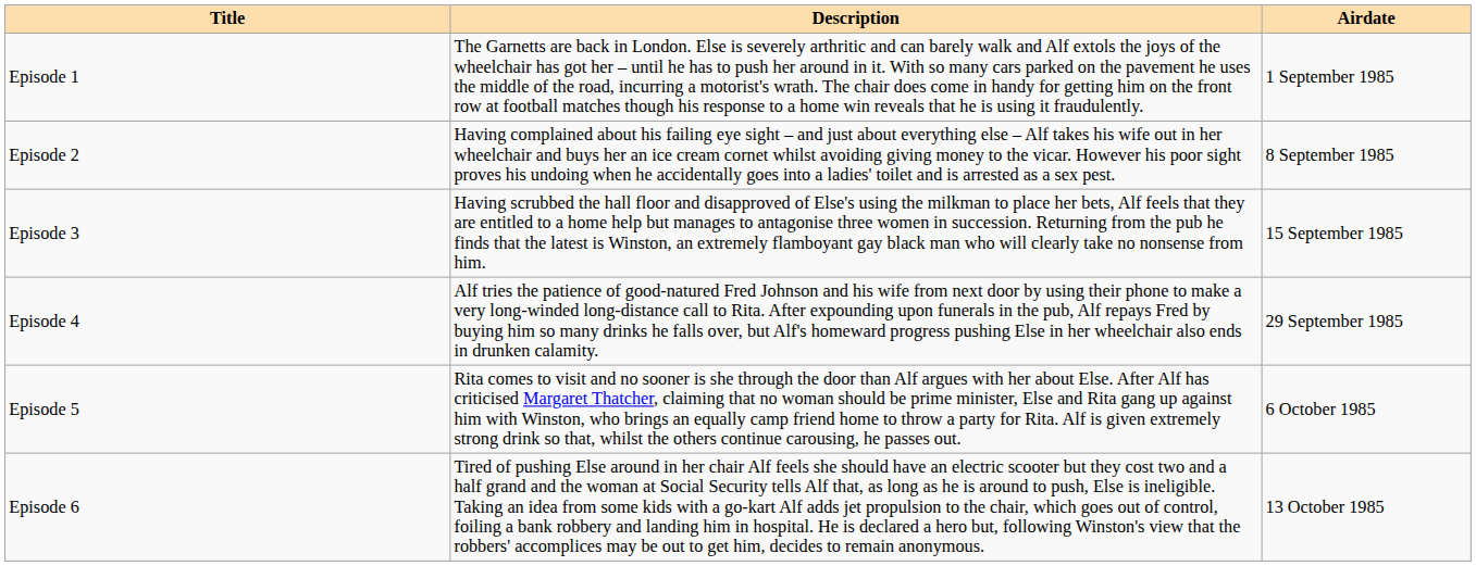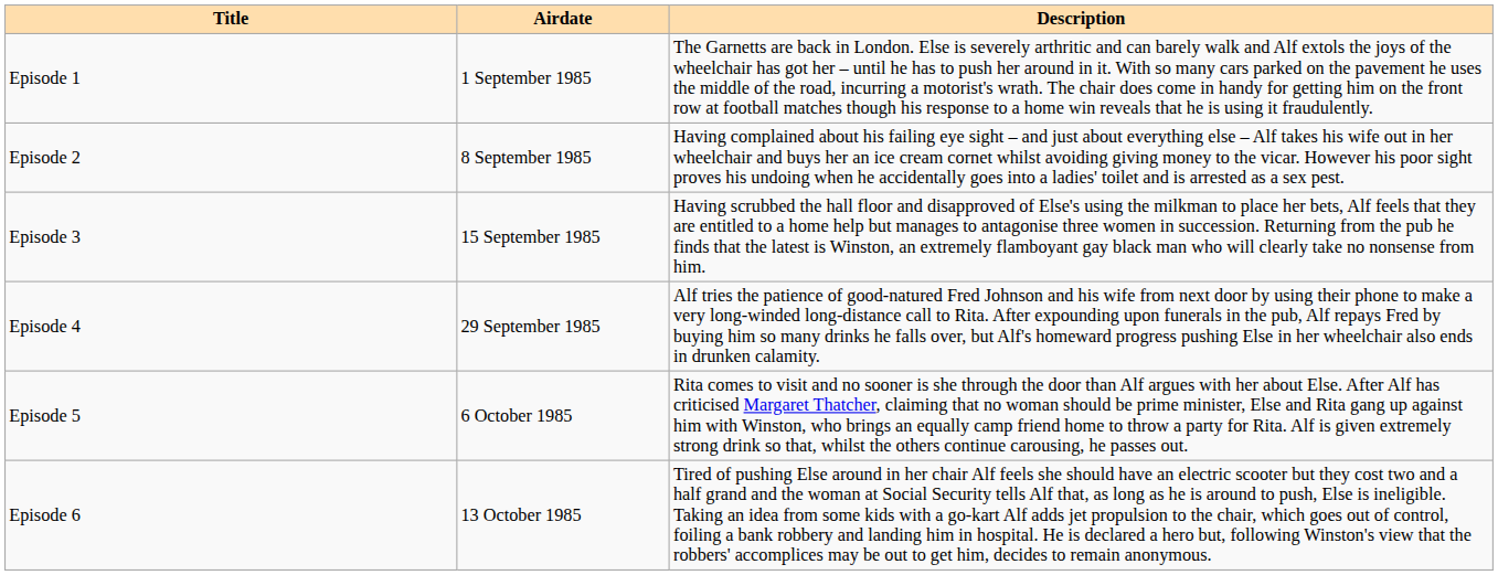 <table class="wikitable" border=1 style="font-size: 94%">
 <tr>
 <th style="background:#ffdead" width=17%>Title</th>
+<th style="background:#ffdead" width=8%>Airdate</th>
 <th style="background:#ffdead" width=31%>Description</th>
-<th style="background:#ffdead" width=8%>Airdate</th>
 </tr>
 <tr>
 <td>Episode 1</td>
+<td>1 September 1985</td>
 <td>The Garnetts are back in London. Else is severely arthritic and can barely walk and Alf extols the joys of the wheelchair has got her – until he has to push her around in it. With so many cars parked on the pavement he uses the middle of the road, incurring a motorist's wrath. The chair does come in handy for getting him on the front row at football matches though his response to a home win reveals that he is using it fraudulently.</td>
-<td>1 September 1985</td>
 </tr>
 <tr>
 <td>Episode 2</td>
+<td>8 September 1985</td>
 <td>Having complained about his failing eye sight – and just about everything else – Alf takes his wife out in her wheelchair and buys her an ice cream cornet whilst avoiding giving money to the vicar. However his poor sight proves his undoing when he accidentally goes into a ladies' toilet and is arrested as a sex pest.</td>
-<td>8 September 1985</td>
 </tr>
 <tr>
 <td>Episode 3</td>
+<td>15 September 1985</td>
 <td>Having scrubbed the hall floor and disapproved of Else's using the milkman to place her bets, Alf feels that they are entitled to a home help but manages to antagonise three women in succession. Returning from the pub he finds that the latest is Winston, an extremely flamboyant gay black man who will clearly take no nonsense from him.</td>
-<td>15 September 1985</td>
 </tr>
 <tr>
 <td>Episode 4</td>
+<td>29 September 1985</td>
 <td>Alf tries the patience of good-natured Fred Johnson and his wife from next door by using their phone to make a very long-winded long-distance call to Rita. After expounding upon funerals in the pub, Alf repays Fred by buying him so many drinks he falls over, but Alf's homeward progress pushing Else in her wheelchair also ends in drunken calamity.</td>
-<td>29 September 1985</td>
 </tr>
 <tr>
 <td>Episode 5</td>
+<td>6 October 1985</td>
 <td>Rita comes to visit and no sooner is she through the door than Alf argues with her about Else. After Alf has criticised <a href='#'>Margaret Thatcher</a>, claiming that no woman should be prime minister, Else and Rita gang up against him with Winston, who brings an equally camp friend home to throw a party for Rita. Alf is given extremely strong drink so that, whilst the others continue carousing, he passes out.</td>
-<td>6 October 1985</td>
 </tr>
 <tr>
 <td>Episode 6</td>
+<td>13 October 1985</td>
 <td>Tired of pushing Else around in her chair Alf feels she should have an electric scooter but they cost two and a half grand and the woman at Social Security tells Alf that, as long as he is around to push, Else is ineligible. Taking an idea from some kids with a go-kart Alf adds jet propulsion to the chair, which goes out of control, foiling a bank robbery and landing him in hospital. He is declared a hero but, following Winston's view that the robbers' accomplices may be out to get him, decides to remain anonymous.</td>
-<td>13 October 1985</td>
 </tr>
 </table>
